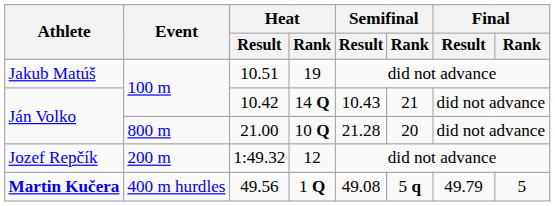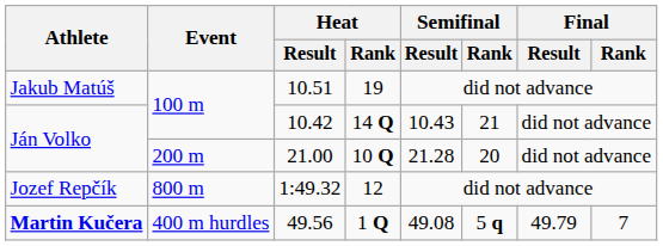 <table class=wikitable style="font-size:90%">
 <tr>
 <th rowspan=2>Athlete</th>
 <th rowspan=2>Event</th>
 <th colspan=2>Heat</th>
 <th colspan=2>Semifinal</th>
 <th colspan=2>Final</th>
 </tr>
 <tr style="font-size:95%">
 <th>Result</th>
 <th>Rank</th>
 <th>Result</th>
 <th>Rank</th>
 <th>Result</th>
 <th>Rank</th>
 </tr>
 <tr align=center>
 <td align=left><a href='#'>Jakub Matúš</a></td>
 <td align=left rowspan=2><a href='#'>100 m</a></td>
 <td>10.51</td>
 <td>19</td>
 <td colspan=4>did not advance</td>
 </tr>
 <tr align=center>
 <td align=left rowspan=2><a href='#'>Ján Volko</a></td>
 <td>10.42</td>
 <td>14 <strong>Q</strong></td>
 <td>10.43</td>
 <td>21</td>
 <td colspan=2>did not advance</td>
 </tr>
 <tr align=center>
-<td align=left><a href='#'>800 m</a></td>
+<td align=left><a href='#'>200 m</a></td>
 <td>21.00</td>
 <td>10 <strong>Q</strong></td>
 <td>21.28</td>
 <td>20</td>
 <td colspan=2>did not advance</td>
 </tr>
 <tr align=center>
 <td align=left><a href='#'>Jozef Repčík</a></td>
-<td align=left><a href='#'>200 m</a></td>
+<td align=left><a href='#'>800 m</a></td>
 <td>1:49.32</td>
 <td>12</td>
 <td colspan=4>did not advance</td>
 </tr>
 <tr align=center>
 <td align=left><strong><a href='#'>Martin Kučera</a></strong></td>
 <td align=left><a href='#'>400 m hurdles</a></td>
 <td>49.56 <strong></strong></td>
 <td>1 <strong>Q</strong></td>
 <td>49.08 <strong></strong></td>
 <td>5 <strong>q</strong></td>
 <td>49.79</td>
-<td>5</td>
+<td>7</td>
 </tr>
 </table>
